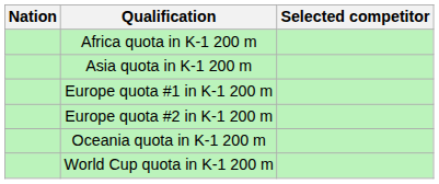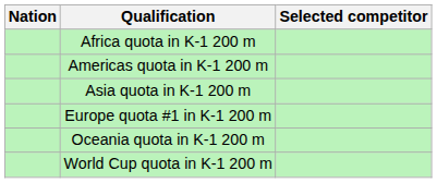 <table class="wikitable" style="text-align:center">
 <tr>
 <th>Nation</th>
 <th>Qualification</th>
 <th>Selected competitor</th>
 </tr>
 <tr bgcolor=bbf3bb>
 <td align="left"></td>
 <td>Africa quota in K-1 200 m</td>
+<td></td>
+</tr>
+<tr bgcolor=bbf3bb>
+<td align="left"></td>
+<td>Americas quota in K-1 200 m</td>
 <td></td>
 </tr>
 <tr bgcolor=bbf3bb>
 <td align="left"></td>
 <td>Asia quota in K-1 200 m</td>
 <td></td>
 </tr>
 <tr bgcolor=bbf3bb>
 <td align="left"></td>
 <td>Europe quota #1 in K-1 200 m</td>
 <td></td>
 </tr>
 <tr bgcolor=bbf3bb>
 <td align="left"></td>
-<td>Europe quota #2 in K-1 200 m</td>
-<td></td>
-</tr>
-<tr bgcolor=bbf3bb>
-<td align="left"></td>
 <td>Oceania quota in K-1 200 m</td>
 <td></td>
 </tr>
 <tr bgcolor=bbf3bb>
 <td align="left"></td>
 <td>World Cup quota in K-1 200 m</td>
 <td></td>
 </tr>
 </table>
